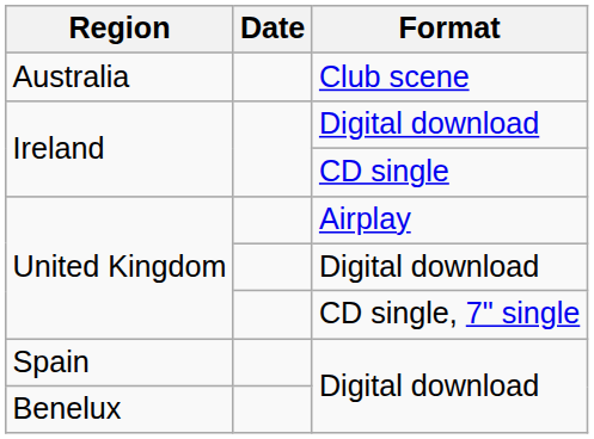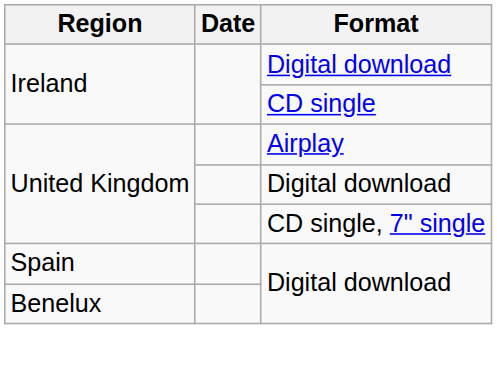 <table class="wikitable">
 <tr>
 <th>Region</th>
 <th>Date</th>
 <th>Format</th>
-</tr>
-<tr>
-<td>Australia</td>
-<td></td>
-<td><a href='#'>Club scene</a></td>
 </tr>
 <tr>
 <td rowspan="2">Ireland</td>
 <td rowspan="2"></td>
 <td><a href='#'>Digital download</a></td>
 </tr>
 <tr>
 <td><a href='#'>CD single</a></td>
 </tr>
 <tr>
 <td rowspan="3">United Kingdom</td>
 <td></td>
 <td><a href='#'>Airplay</a></td>
 </tr>
 <tr>
 <td></td>
 <td>Digital download</td>
 </tr>
 <tr>
 <td></td>
 <td>CD single, <a href='#'>7" single</a></td>
 </tr>
 <tr>
 <td>Spain</td>
 <td></td>
 <td rowspan="2">Digital download</td>
 </tr>
 <tr>
 <td>Benelux</td>
 <td></td>
 </tr>
 </table>
